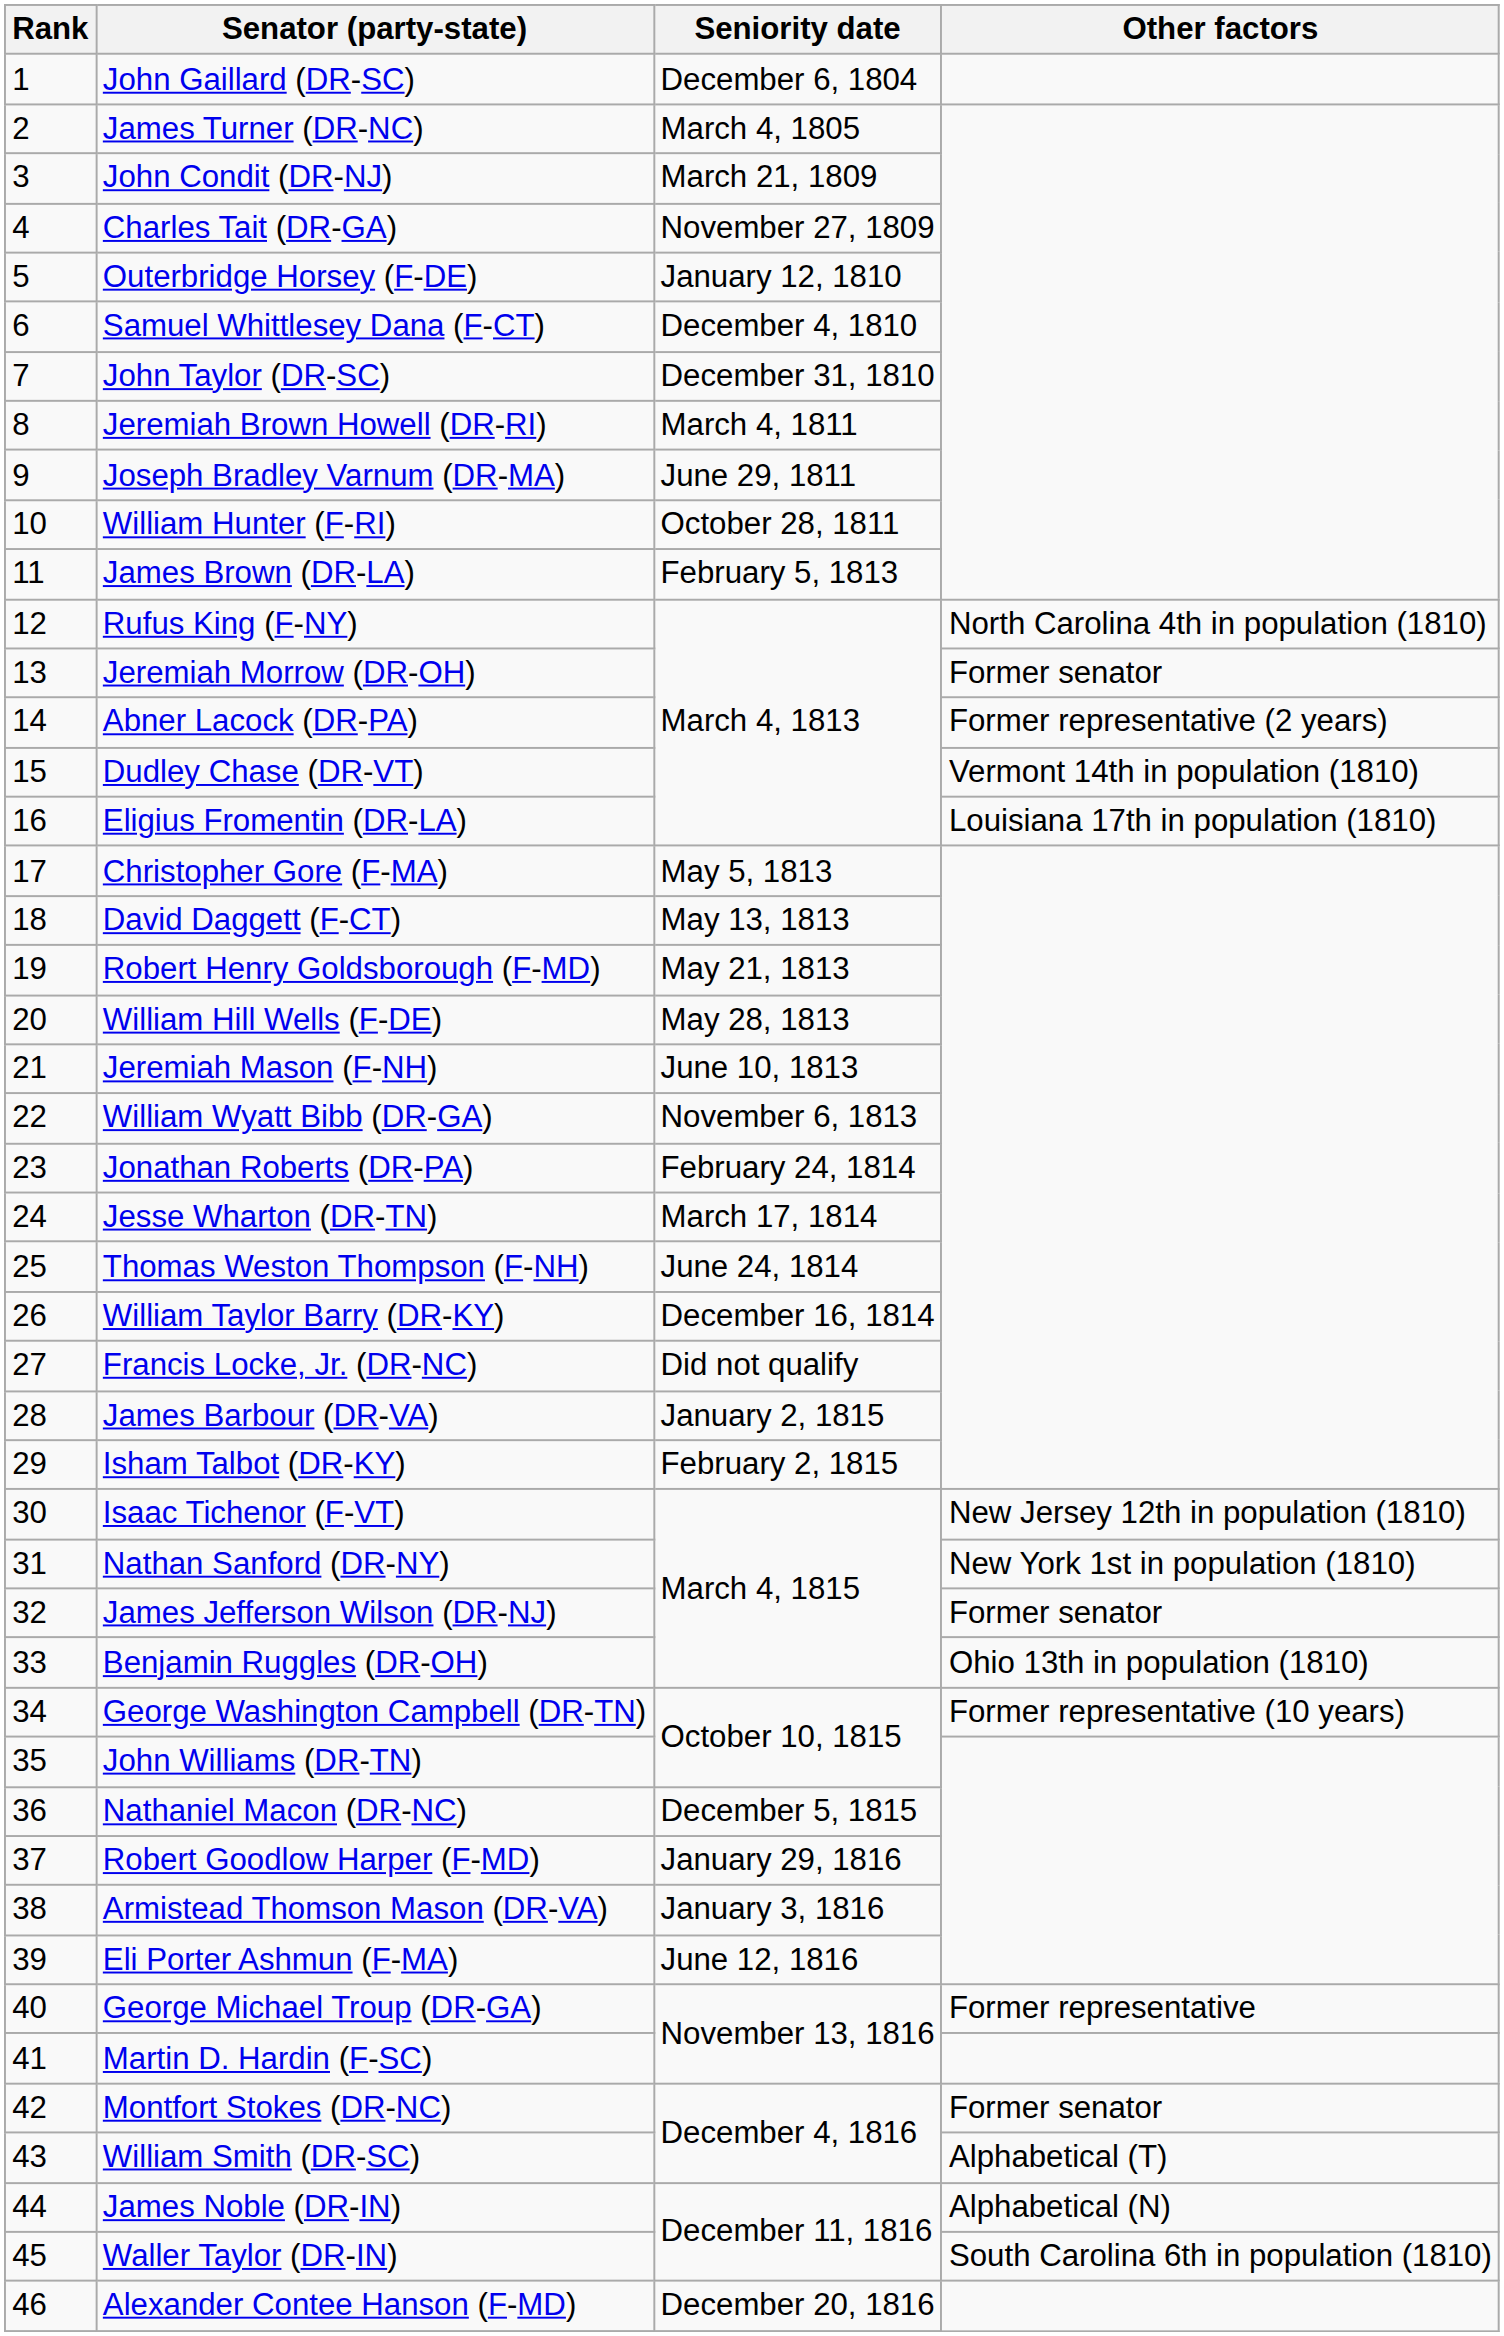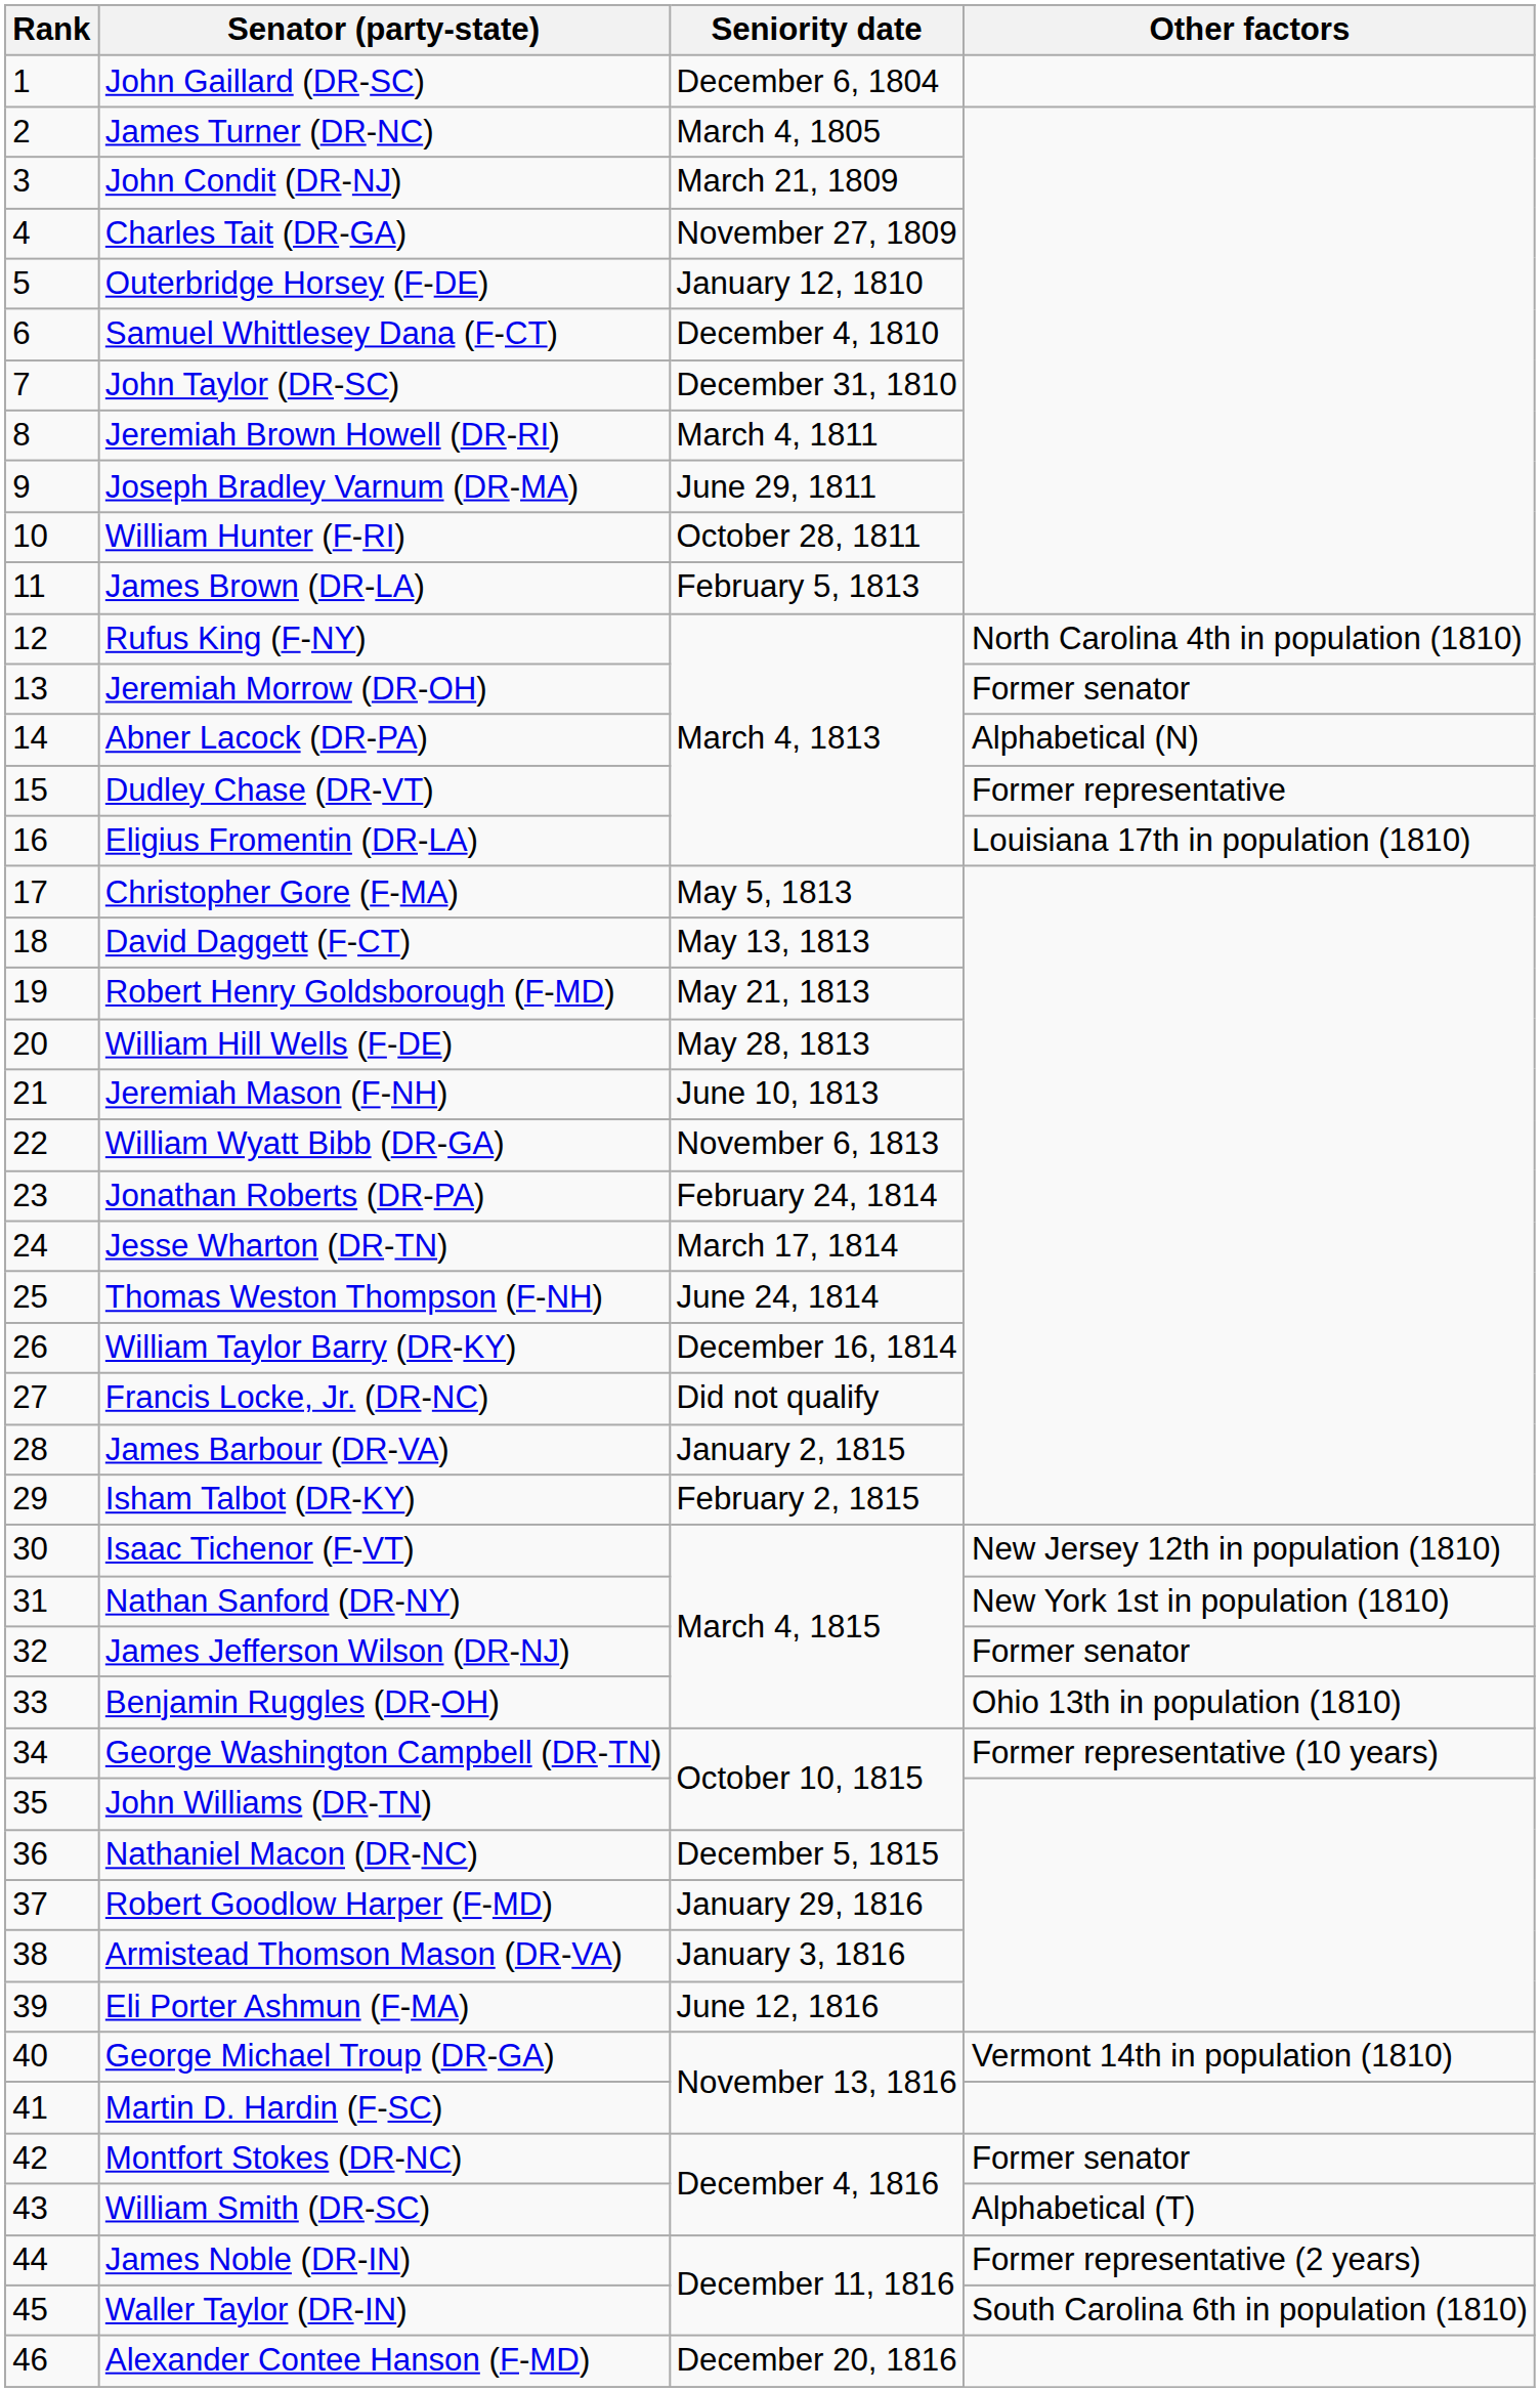 <table class=wikitable>
 <tr valign=bottom>
 <th>Rank</th>
 <th>Senator (party-state)</th>
 <th>Seniority date</th>
 <th>Other factors</th>
 </tr>
 <tr>
 <td>1</td>
 <td><a href='#'>John Gaillard</a> (<a href='#'>DR</a>-<a href='#'>SC</a>)</td>
 <td>December 6, 1804</td>
 <td></td>
 </tr>
 <tr>
 <td>2</td>
 <td><a href='#'>James Turner</a> (<a href='#'>DR</a>-<a href='#'>NC</a>)</td>
 <td>March 4, 1805</td>
 </tr>
 <tr>
 <td>3</td>
 <td><a href='#'>John Condit</a> (<a href='#'>DR</a>-<a href='#'>NJ</a>)</td>
 <td>March 21, 1809</td>
 </tr>
 <tr>
 <td>4</td>
 <td><a href='#'>Charles Tait</a> (<a href='#'>DR</a>-<a href='#'>GA</a>)</td>
 <td>November 27, 1809</td>
 </tr>
 <tr>
 <td>5</td>
 <td><a href='#'>Outerbridge Horsey</a> (<a href='#'>F</a>-<a href='#'>DE</a>)</td>
 <td>January 12, 1810</td>
 </tr>
 <tr>
 <td>6</td>
 <td><a href='#'>Samuel Whittlesey Dana</a> (<a href='#'>F</a>-<a href='#'>CT</a>)</td>
 <td>December 4, 1810</td>
 </tr>
 <tr>
 <td>7</td>
 <td><a href='#'>John Taylor</a> (<a href='#'>DR</a>-<a href='#'>SC</a>)</td>
 <td>December 31, 1810</td>
 </tr>
 <tr>
 <td>8</td>
 <td><a href='#'>Jeremiah Brown Howell</a> (<a href='#'>DR</a>-<a href='#'>RI</a>)</td>
 <td>March 4, 1811</td>
 </tr>
 <tr>
 <td>9</td>
 <td><a href='#'>Joseph Bradley Varnum</a> (<a href='#'>DR</a>-<a href='#'>MA</a>)</td>
 <td>June 29, 1811</td>
 </tr>
 <tr>
 <td>10</td>
 <td><a href='#'>William Hunter</a> (<a href='#'>F</a>-<a href='#'>RI</a>)</td>
 <td>October 28, 1811</td>
 </tr>
 <tr>
 <td>11</td>
 <td><a href='#'>James Brown</a> (<a href='#'>DR</a>-<a href='#'>LA</a>)</td>
 <td>February 5, 1813</td>
 </tr>
 <tr>
 <td>12</td>
 <td><a href='#'>Rufus King</a> (<a href='#'>F</a>-<a href='#'>NY</a>)</td>
 <td rowspan=5>March 4, 1813</td>
 <td>North Carolina 4th in population (1810)</td>
 </tr>
 <tr>
 <td>13</td>
 <td><a href='#'>Jeremiah Morrow</a> (<a href='#'>DR</a>-<a href='#'>OH</a>)</td>
 <td>Former senator</td>
 </tr>
 <tr>
 <td>14</td>
 <td><a href='#'>Abner Lacock</a> (<a href='#'>DR</a>-<a href='#'>PA</a>)</td>
-<td>Former representative (2 years)</td>
+<td>Alphabetical (N)</td>
 </tr>
 <tr>
 <td>15</td>
 <td><a href='#'>Dudley Chase</a> (<a href='#'>DR</a>-<a href='#'>VT</a>)</td>
-<td>Vermont 14th in population (1810)</td>
+<td>Former representative</td>
 </tr>
 <tr>
 <td>16</td>
 <td><a href='#'>Eligius Fromentin</a> (<a href='#'>DR</a>-<a href='#'>LA</a>)</td>
 <td>Louisiana 17th in population (1810)</td>
 </tr>
 <tr>
 <td>17</td>
 <td><a href='#'>Christopher Gore</a> (<a href='#'>F</a>-<a href='#'>MA</a>)</td>
 <td>May 5, 1813</td>
 </tr>
 <tr>
 <td>18</td>
 <td><a href='#'>David Daggett</a> (<a href='#'>F</a>-<a href='#'>CT</a>)</td>
 <td>May 13, 1813</td>
 </tr>
 <tr>
 <td>19</td>
 <td><a href='#'>Robert Henry Goldsborough</a> (<a href='#'>F</a>-<a href='#'>MD</a>)</td>
 <td>May 21, 1813</td>
 </tr>
 <tr>
 <td>20</td>
 <td><a href='#'>William Hill Wells</a> (<a href='#'>F</a>-<a href='#'>DE</a>)</td>
 <td>May 28, 1813</td>
 </tr>
 <tr>
 <td>21</td>
 <td><a href='#'>Jeremiah Mason</a> (<a href='#'>F</a>-<a href='#'>NH</a>)</td>
 <td>June 10, 1813</td>
 </tr>
 <tr>
 <td>22</td>
 <td><a href='#'>William Wyatt Bibb</a> (<a href='#'>DR</a>-<a href='#'>GA</a>)</td>
 <td>November 6, 1813</td>
 </tr>
 <tr>
 <td>23</td>
 <td><a href='#'>Jonathan Roberts</a> (<a href='#'>DR</a>-<a href='#'>PA</a>)</td>
 <td>February 24, 1814</td>
 </tr>
 <tr>
 <td>24</td>
 <td><a href='#'>Jesse Wharton</a> (<a href='#'>DR</a>-<a href='#'>TN</a>)</td>
 <td>March 17, 1814</td>
 </tr>
 <tr>
 <td>25</td>
 <td><a href='#'>Thomas Weston Thompson</a> (<a href='#'>F</a>-<a href='#'>NH</a>)</td>
 <td>June 24, 1814</td>
 </tr>
 <tr>
 <td>26</td>
 <td><a href='#'>William Taylor Barry</a> (<a href='#'>DR</a>-<a href='#'>KY</a>)</td>
 <td>December 16, 1814</td>
 </tr>
 <tr>
 <td>27</td>
 <td><a href='#'>Francis Locke, Jr.</a> (<a href='#'>DR</a>-<a href='#'>NC</a>)</td>
 <td>Did not qualify</td>
 </tr>
 <tr>
 <td>28</td>
 <td><a href='#'>James Barbour</a> (<a href='#'>DR</a>-<a href='#'>VA</a>)</td>
 <td>January 2, 1815</td>
 </tr>
 <tr>
 <td>29</td>
 <td><a href='#'>Isham Talbot</a> (<a href='#'>DR</a>-<a href='#'>KY</a>)</td>
 <td>February 2, 1815</td>
 </tr>
 <tr>
 <td>30</td>
 <td><a href='#'>Isaac Tichenor</a> (<a href='#'>F</a>-<a href='#'>VT</a>)</td>
 <td rowspan=4>March 4, 1815</td>
 <td>New Jersey 12th in population (1810)</td>
 </tr>
 <tr>
 <td>31</td>
 <td><a href='#'>Nathan Sanford</a> (<a href='#'>DR</a>-<a href='#'>NY</a>)</td>
 <td>New York 1st in population (1810)</td>
 </tr>
 <tr>
 <td>32</td>
 <td><a href='#'>James Jefferson Wilson</a> (<a href='#'>DR</a>-<a href='#'>NJ</a>)</td>
 <td>Former senator</td>
 </tr>
 <tr>
 <td>33</td>
 <td><a href='#'>Benjamin Ruggles</a> (<a href='#'>DR</a>-<a href='#'>OH</a>)</td>
 <td>Ohio 13th in population (1810)</td>
 </tr>
 <tr>
 <td>34</td>
 <td><a href='#'>George Washington Campbell</a> (<a href='#'>DR</a>-<a href='#'>TN</a>)</td>
 <td rowspan=2>October 10, 1815</td>
 <td>Former representative (10 years)</td>
 </tr>
 <tr>
 <td>35</td>
 <td><a href='#'>John Williams</a> (<a href='#'>DR</a>-<a href='#'>TN</a>)</td>
 </tr>
 <tr>
 <td>36</td>
 <td><a href='#'>Nathaniel Macon</a> (<a href='#'>DR</a>-<a href='#'>NC</a>)</td>
 <td>December 5, 1815</td>
 </tr>
 <tr>
 <td>37</td>
 <td><a href='#'>Robert Goodlow Harper</a> (<a href='#'>F</a>-<a href='#'>MD</a>)</td>
 <td>January 29, 1816</td>
 </tr>
 <tr>
 <td>38</td>
 <td><a href='#'>Armistead Thomson Mason</a> (<a href='#'>DR</a>-<a href='#'>VA</a>)</td>
 <td>January 3, 1816</td>
 </tr>
 <tr>
 <td>39</td>
 <td><a href='#'>Eli Porter Ashmun</a> (<a href='#'>F</a>-<a href='#'>MA</a>)</td>
 <td>June 12, 1816</td>
 </tr>
 <tr>
 <td>40</td>
 <td><a href='#'>George Michael Troup</a> (<a href='#'>DR</a>-<a href='#'>GA</a>)</td>
 <td rowspan=2>November 13, 1816</td>
-<td>Former representative</td>
+<td>Vermont 14th in population (1810)</td>
 </tr>
 <tr>
 <td>41</td>
 <td><a href='#'>Martin D. Hardin</a> (<a href='#'>F</a>-<a href='#'>SC</a>)</td>
 </tr>
 <tr>
 <td>42</td>
 <td><a href='#'>Montfort Stokes</a> (<a href='#'>DR</a>-<a href='#'>NC</a>)</td>
 <td rowspan=2>December 4, 1816</td>
 <td>Former senator</td>
 </tr>
 <tr>
 <td>43</td>
 <td><a href='#'>William Smith</a> (<a href='#'>DR</a>-<a href='#'>SC</a>)</td>
 <td>Alphabetical (T)</td>
 </tr>
 <tr>
 <td>44</td>
 <td><a href='#'>James Noble</a> (<a href='#'>DR</a>-<a href='#'>IN</a>)</td>
 <td rowspan=2>December 11, 1816</td>
-<td>Alphabetical (N)</td>
+<td>Former representative (2 years)</td>
 </tr>
 <tr>
 <td>45</td>
 <td><a href='#'>Waller Taylor</a> (<a href='#'>DR</a>-<a href='#'>IN</a>)</td>
 <td>South Carolina 6th in population (1810)</td>
 </tr>
 <tr>
 <td>46</td>
 <td><a href='#'>Alexander Contee Hanson</a> (<a href='#'>F</a>-<a href='#'>MD</a>)</td>
 <td>December 20, 1816</td>
 </tr>
 <tr>
 </tr>
 </table>
